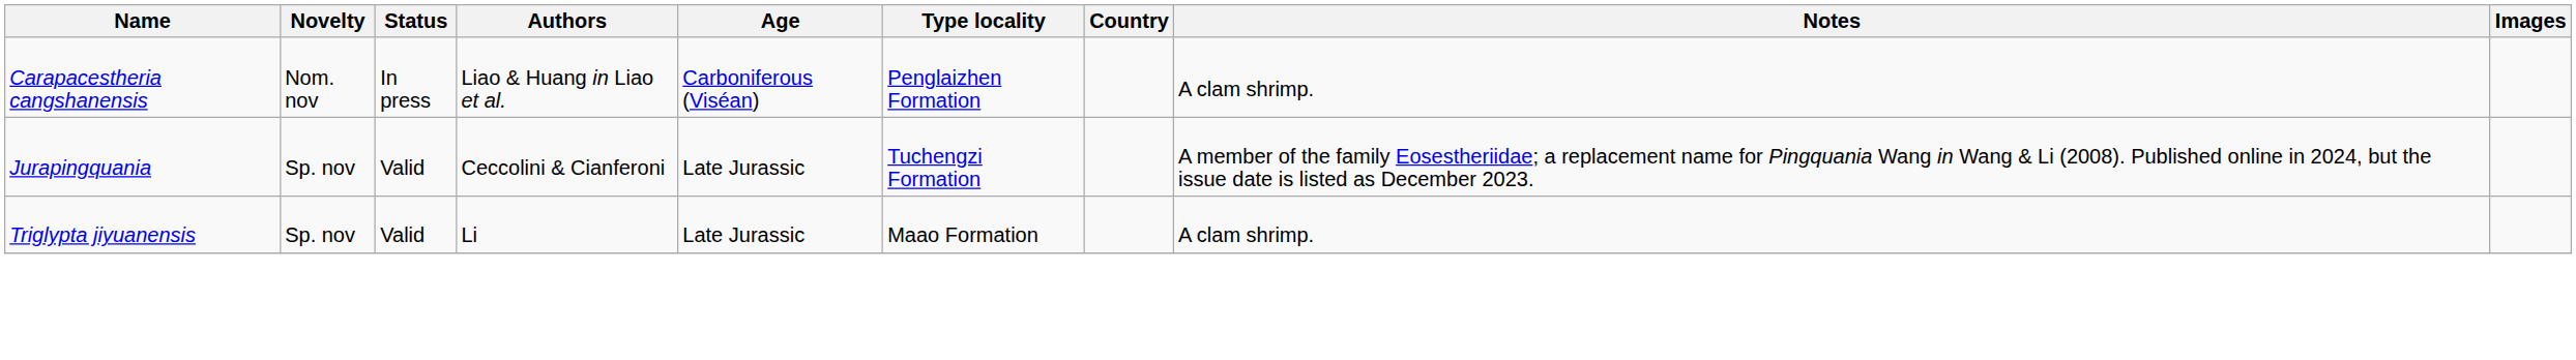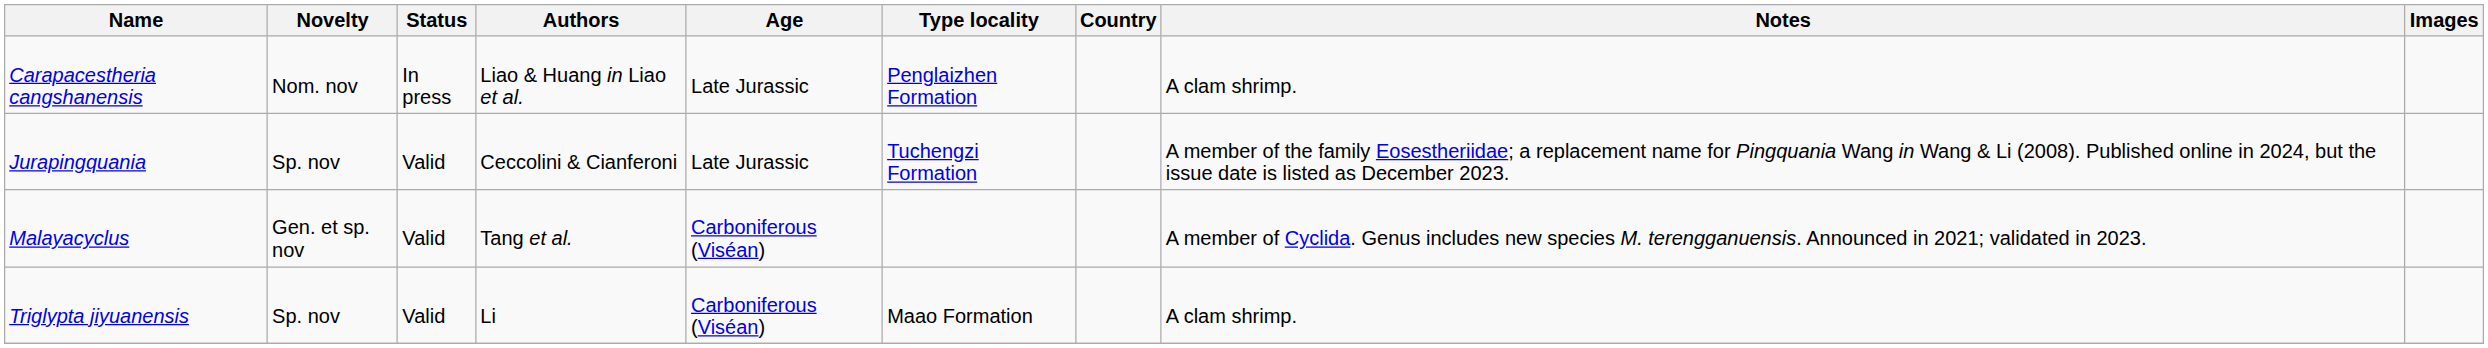 <table class="wikitable sortable" align="center" width="100%">
 <tr>
 <th>Name</th>
 <th>Novelty</th>
 <th>Status</th>
 <th>Authors</th>
 <th>Age</th>
 <th>Type locality</th>
 <th>Country</th>
 <th>Notes</th>
 <th>Images</th>
 </tr>
 <tr>
 <td><br><em><a href='#'>Carapacestheria cangshanensis</a></em></td>
 <td><br>Nom. nov</td>
 <td><br>In press</td>
 <td><br>Liao & Huang <em>in</em> Liao <em>et al.</em></td>
-<td><br><a href='#'>Carboniferous</a> (<a href='#'>Viséan</a>)</td>
+<td><br>Late Jurassic</td>
 <td><br><a href='#'>Penglaizhen Formation</a></td>
 <td><br></td>
 <td><br>A clam shrimp.</td>
 <td></td>
 </tr>
 <tr>
 <td><br><em><a href='#'>Jurapingquania</a></em></td>
 <td><br>Sp. nov</td>
 <td><br>Valid</td>
 <td><br>Ceccolini & Cianferoni</td>
 <td><br>Late Jurassic</td>
 <td><br><a href='#'>Tuchengzi Formation</a></td>
 <td><br></td>
 <td><br>A member of the family <a href='#'>Eosestheriidae</a>; a replacement name for <em>Pingquania</em> Wang <em>in</em> Wang & Li (2008). Published online in 2024, but the issue date is listed as December 2023.</td>
 <td></td>
 </tr>
 <tr>
+<td><br><em><a href='#'>Malayacyclus</a></em></td>
+<td><br>Gen. et sp. nov</td>
+<td><br>Valid</td>
+<td><br>Tang <em>et al.</em></td>
+<td><br><a href='#'>Carboniferous</a> (<a href='#'>Viséan</a>)</td>
+<td></td>
+<td><br></td>
+<td><br>A member of <a href='#'>Cyclida</a>. Genus includes new species <em>M. terengganuensis</em>. Announced in 2021; validated in 2023.</td>
+<td></td>
+</tr>
+<tr>
 <td><br><em><a href='#'>Triglypta jiyuanensis</a></em></td>
 <td><br>Sp. nov</td>
 <td><br>Valid</td>
 <td><br>Li</td>
-<td><br>Late Jurassic</td>
+<td><br><a href='#'>Carboniferous</a> (<a href='#'>Viséan</a>)</td>
 <td><br>Maao Formation</td>
 <td><br></td>
 <td><br>A clam shrimp.</td>
 <td></td>
 </tr>
 <tr>
 </tr>
 </table>
